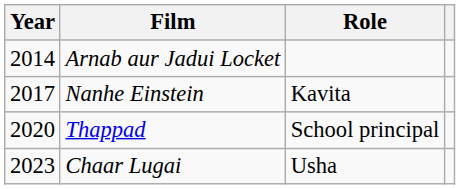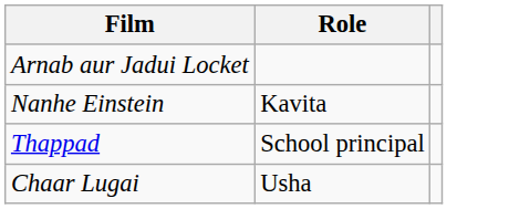 <table class="wikitable sortable">
 <tr>
-<th>Year</th>
 <th>Film</th>
 <th>Role</th>
 <th></th>
 </tr>
 <tr>
-<td>2014</td>
 <td><em>Arnab aur Jadui Locket</em></td>
 <td></td>
 <td></td>
 </tr>
 <tr>
-<td>2017</td>
 <td><em>Nanhe Einstein</em></td>
 <td>Kavita</td>
 <td></td>
 </tr>
 <tr>
-<td>2020</td>
 <td><em><a href='#'>Thappad</a></em></td>
 <td>School principal</td>
 <td></td>
 </tr>
 <tr>
-<td>2023</td>
 <td><em>Chaar Lugai</em></td>
 <td>Usha</td>
 <td></td>
 </tr>
 </table>
